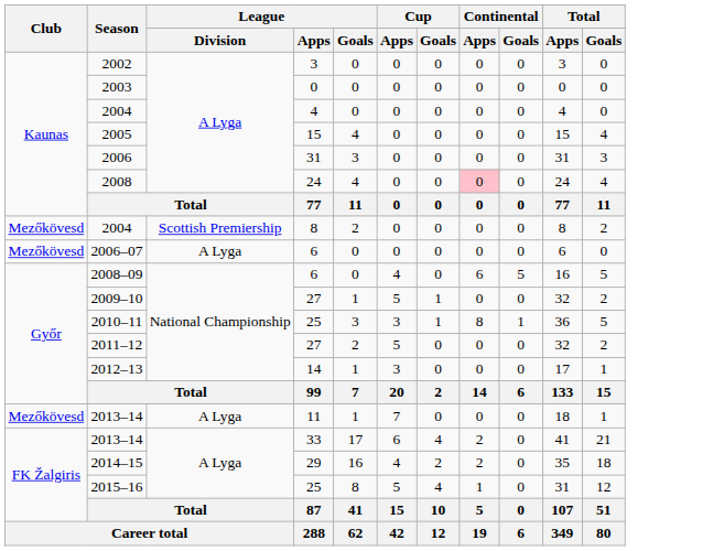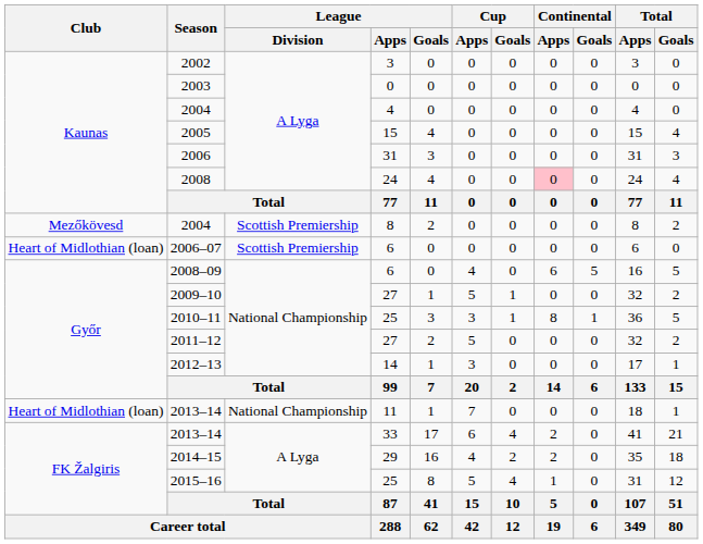 <table class="wikitable" style="text-align:center">
 <tr>
 <th rowspan="2">Club</th>
 <th rowspan="2">Season</th>
 <th colspan="3">League</th>
 <th colspan="2">Cup</th>
 <th colspan="2">Continental</th>
 <th colspan="2">Total</th>
 </tr>
 <tr>
 <th>Division</th>
 <th>Apps</th>
 <th>Goals</th>
 <th>Apps</th>
 <th>Goals</th>
 <th>Apps</th>
 <th>Goals</th>
 <th>Apps</th>
 <th>Goals</th>
 </tr>
 <tr>
 <td rowspan="7"><a href='#'>Kaunas</a></td>
 <td>2002</td>
 <td rowspan="6"><a href='#'>A Lyga</a></td>
 <td>3</td>
 <td>0</td>
 <td>0</td>
 <td>0</td>
 <td>0</td>
 <td>0</td>
 <td>3</td>
 <td>0</td>
 </tr>
 <tr>
 <td>2003</td>
 <td>0</td>
 <td>0</td>
 <td>0</td>
 <td>0</td>
 <td>0</td>
 <td>0</td>
 <td>0</td>
 <td>0</td>
 </tr>
 <tr>
 <td>2004</td>
 <td>4</td>
 <td>0</td>
 <td>0</td>
 <td>0</td>
 <td>0</td>
 <td>0</td>
 <td>4</td>
 <td>0</td>
 </tr>
 <tr>
 <td>2005</td>
 <td>15</td>
 <td>4</td>
 <td>0</td>
 <td>0</td>
 <td>0</td>
 <td>0</td>
 <td>15</td>
 <td>4</td>
 </tr>
 <tr>
 <td>2006</td>
 <td>31</td>
 <td>3</td>
 <td>0</td>
 <td>0</td>
 <td>0</td>
 <td>0</td>
 <td>31</td>
 <td>3</td>
 </tr>
 <tr>
 <td>2008</td>
 <td>24</td>
 <td>4</td>
 <td>0</td>
 <td>0</td>
 <td style="background: pink;">0</td>
 <td>0</td>
 <td>24</td>
 <td>4</td>
 </tr>
 <tr>
 <th colspan="2">Total</th>
 <th>77</th>
 <th>11</th>
 <th>0</th>
 <th>0</th>
 <th>0</th>
 <th>0</th>
 <th>77</th>
 <th>11</th>
 </tr>
 <tr>
 <td><a href='#'>Mezőkövesd</a></td>
 <td>2004</td>
 <td><a href='#'>Scottish Premiership</a></td>
 <td>8</td>
 <td>2</td>
 <td>0</td>
 <td>0</td>
 <td>0</td>
 <td>0</td>
 <td>8</td>
 <td>2</td>
 </tr>
 <tr>
-<td><a href='#'>Mezőkövesd</a></td>
+<td><a href='#'>Heart of Midlothian</a> (loan)</td>
 <td>2006–07</td>
-<td>A Lyga</td>
+<td><a href='#'>Scottish Premiership</a></td>
 <td>6</td>
 <td>0</td>
 <td>0</td>
 <td>0</td>
 <td>0</td>
 <td>0</td>
 <td>6</td>
 <td>0</td>
 </tr>
 <tr>
 <td rowspan="6"><a href='#'>Győr</a></td>
 <td>2008–09</td>
 <td rowspan="5">National Championship</td>
 <td>6</td>
 <td>0</td>
 <td>4</td>
 <td>0</td>
 <td>6</td>
 <td>5</td>
 <td>16</td>
 <td>5</td>
 </tr>
 <tr>
 <td>2009–10</td>
 <td>27</td>
 <td>1</td>
 <td>5</td>
 <td>1</td>
 <td>0</td>
 <td>0</td>
 <td>32</td>
 <td>2</td>
 </tr>
 <tr>
 <td>2010–11</td>
 <td>25</td>
 <td>3</td>
 <td>3</td>
 <td>1</td>
 <td>8</td>
 <td>1</td>
 <td>36</td>
 <td>5</td>
 </tr>
 <tr>
 <td>2011–12</td>
 <td>27</td>
 <td>2</td>
 <td>5</td>
 <td>0</td>
 <td>0</td>
 <td>0</td>
 <td>32</td>
 <td>2</td>
 </tr>
 <tr>
 <td>2012–13</td>
 <td>14</td>
 <td>1</td>
 <td>3</td>
 <td>0</td>
 <td>0</td>
 <td>0</td>
 <td>17</td>
 <td>1</td>
 </tr>
 <tr>
 <th colspan="2">Total</th>
 <th>99</th>
 <th>7</th>
 <th>20</th>
 <th>2</th>
 <th>14</th>
 <th>6</th>
 <th>133</th>
 <th>15</th>
 </tr>
 <tr>
-<td><a href='#'>Mezőkövesd</a></td>
+<td><a href='#'>Heart of Midlothian</a> (loan)</td>
 <td>2013–14</td>
-<td>A Lyga</td>
+<td>National Championship</td>
 <td>11</td>
 <td>1</td>
 <td>7</td>
 <td>0</td>
 <td>0</td>
 <td>0</td>
 <td>18</td>
 <td>1</td>
 </tr>
 <tr>
 <td rowspan="4"><a href='#'>FK Žalgiris</a></td>
 <td>2013–14</td>
 <td rowspan="3">A Lyga</td>
 <td>33</td>
 <td>17</td>
 <td>6</td>
 <td>4</td>
 <td>2</td>
 <td>0</td>
 <td>41</td>
 <td>21</td>
 </tr>
 <tr>
 <td>2014–15</td>
 <td>29</td>
 <td>16</td>
 <td>4</td>
 <td>2</td>
 <td>2</td>
 <td>0</td>
 <td>35</td>
 <td>18</td>
 </tr>
 <tr>
 <td>2015–16</td>
 <td>25</td>
 <td>8</td>
 <td>5</td>
 <td>4</td>
 <td>1</td>
 <td>0</td>
 <td>31</td>
 <td>12</td>
 </tr>
 <tr>
 <th colspan="2">Total</th>
 <th>87</th>
 <th>41</th>
 <th>15</th>
 <th>10</th>
 <th>5</th>
 <th>0</th>
 <th>107</th>
 <th>51</th>
 </tr>
 <tr>
 <th colspan="3">Career total</th>
 <th>288</th>
 <th>62</th>
 <th>42</th>
 <th>12</th>
 <th>19</th>
 <th>6</th>
 <th>349</th>
 <th>80</th>
 </tr>
 </table>
